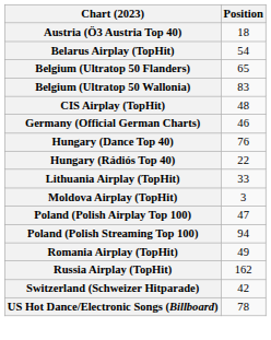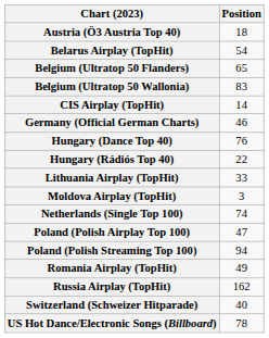 <table class="wikitable sortable plainrowheaders" style="text-align:center">
 <tr>
 <th scope="col">Chart (2023)</th>
 <th scope="col">Position</th>
 </tr>
 <tr>
 <th scope="row">Austria (Ö3 Austria Top 40)</th>
 <td>18</td>
 </tr>
 <tr>
 <th scope="row">Belarus Airplay (TopHit)</th>
 <td>54</td>
 </tr>
 <tr>
 <th scope="row">Belgium (Ultratop 50 Flanders)</th>
 <td>65</td>
 </tr>
 <tr>
 <th scope="row">Belgium (Ultratop 50 Wallonia)</th>
 <td>83</td>
 </tr>
 <tr>
 <th scope="row">CIS Airplay (TopHit)</th>
-<td>48</td>
+<td>14</td>
 </tr>
 <tr>
 <th scope="row">Germany (Official German Charts)</th>
 <td>46</td>
 </tr>
 <tr>
 <th scope="row">Hungary (Dance Top 40)</th>
 <td>76</td>
 </tr>
 <tr>
 <th scope="row">Hungary (Rádiós Top 40)</th>
 <td>22</td>
 </tr>
 <tr>
 <th scope="row">Lithuania Airplay (TopHit)</th>
 <td>33</td>
 </tr>
 <tr>
 <th scope="row">Moldova Airplay (TopHit)</th>
 <td>3</td>
 </tr>
 <tr>
+<th scope="row">Netherlands (Single Top 100)</th>
+<td>74</td>
+</tr>
+<tr>
 <th scope="row">Poland (Polish Airplay Top 100)</th>
 <td>47</td>
 </tr>
 <tr>
 <th scope="row">Poland (Polish Streaming Top 100)</th>
 <td>94</td>
 </tr>
 <tr>
 <th scope="row">Romania Airplay (TopHit)</th>
 <td>49</td>
 </tr>
 <tr>
 <th scope="row">Russia Airplay (TopHit)</th>
 <td>162</td>
 </tr>
 <tr>
 <th scope="row">Switzerland (Schweizer Hitparade)</th>
-<td>42</td>
+<td>40</td>
 </tr>
 <tr>
 <th scope="row">US Hot Dance/Electronic Songs (<em>Billboard</em>)</th>
 <td>78</td>
 </tr>
 </table>
